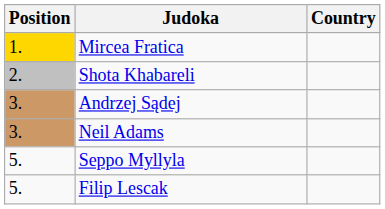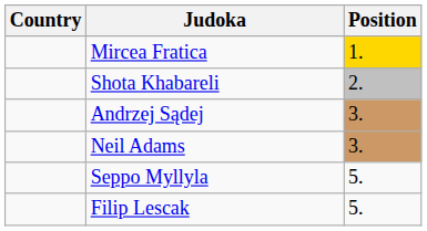 <table class=wikitable>
 <tr style="background:#ccc;">
+<th width=10>Country</th>
+<th width=200>Judoka</th>
 <th width=10>Position</th>
-<th width=200>Judoka</th>
-<th width=10>Country</th>
 </tr>
 <tr>
+<td></td>
+<td><a href='#'>Mircea Fratica</a></td>
 <td bgcolor=gold>1.</td>
-<td><a href='#'>Mircea Fratica</a></td>
-<td></td>
 </tr>
 <tr>
+<td></td>
+<td><a href='#'>Shota Khabareli</a></td>
 <td style="background:silver;">2.</td>
-<td><a href='#'>Shota Khabareli</a></td>
-<td></td>
 </tr>
 <tr>
+<td></td>
+<td><a href='#'>Andrzej Sądej</a></td>
 <td style="background:#c96;">3.</td>
-<td><a href='#'>Andrzej Sądej</a></td>
-<td></td>
 </tr>
 <tr>
+<td></td>
+<td><a href='#'>Neil Adams</a></td>
 <td style="background:#c96;">3.</td>
-<td><a href='#'>Neil Adams</a></td>
-<td></td>
 </tr>
 <tr>
+<td></td>
+<td><a href='#'>Seppo Myllyla</a></td>
 <td>5.</td>
-<td><a href='#'>Seppo Myllyla</a></td>
-<td></td>
 </tr>
 <tr>
+<td></td>
+<td><a href='#'>Filip Lescak</a></td>
 <td>5.</td>
-<td><a href='#'>Filip Lescak</a></td>
-<td></td>
 </tr>
 </table>
